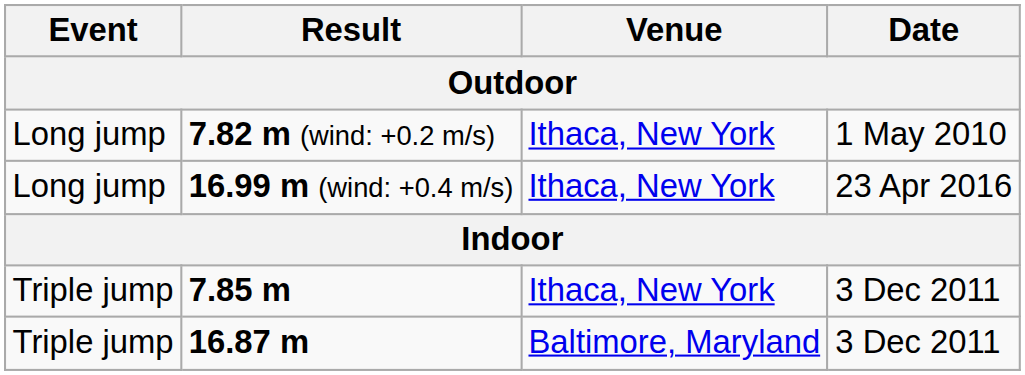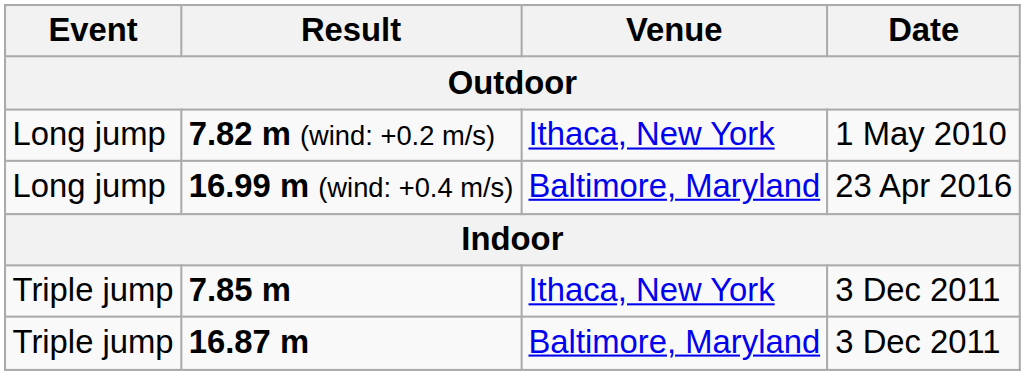 <table class="wikitable">
 <tr>
 <th>Event</th>
 <th>Result</th>
 <th>Venue</th>
 <th>Date</th>
 </tr>
 <tr>
 <th colspan="4">Outdoor</th>
 </tr>
 <tr>
 <td>Long jump</td>
 <td><strong>7.82 m</strong> <small>(wind: +0.2 m/s)</small></td>
 <td> <a href='#'>Ithaca, New York</a></td>
 <td>1 May 2010</td>
 </tr>
 <tr>
 <td>Long jump</td>
 <td><strong>16.99 m</strong> <small>(wind: +0.4 m/s)</small></td>
-<td> <a href='#'>Ithaca, New York</a></td>
+<td> <a href='#'>Baltimore, Maryland</a></td>
 <td>23 Apr 2016</td>
 </tr>
 <tr>
 <th colspan="4">Indoor</th>
 </tr>
 <tr>
 <td>Triple jump</td>
 <td><strong>7.85 m</strong></td>
 <td> <a href='#'>Ithaca, New York</a></td>
 <td>3 Dec 2011</td>
 </tr>
 <tr>
 <td>Triple jump</td>
 <td><strong>16.87 m</strong></td>
 <td> <a href='#'>Baltimore, Maryland</a></td>
 <td>3 Dec 2011</td>
 </tr>
 </table>
